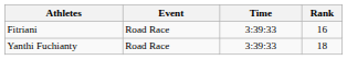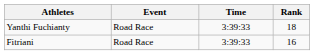 <table class=wikitable style="font-size:90%; text-align:center">
 <tr>
 <th width="160">Athletes</th>
 <th width="130">Event</th>
 <th width="110">Time</th>
 <th width="50">Rank</th>
 </tr>
 <tr>
+<td align=left>Yanthi Fuchianty</td>
+<td align=left>Road Race</td>
+<td>3:39:33</td>
+<td>18</td>
+</tr>
+<tr>
 <td align=left>Fitriani</td>
 <td align=left>Road Race</td>
 <td>3:39:33</td>
 <td>16</td>
 </tr>
-<tr>
-<td align=left>Yanthi Fuchianty</td>
-<td align=left>Road Race</td>
-<td>3:39:33</td>
-<td>18</td>
-</tr>
 </table>
